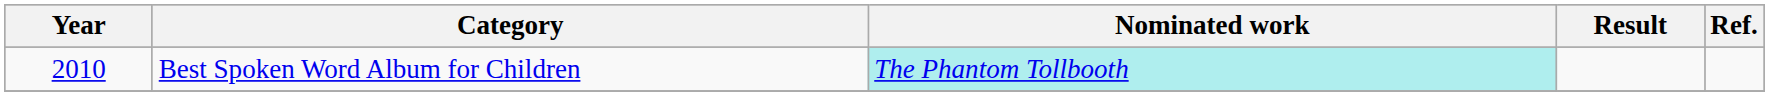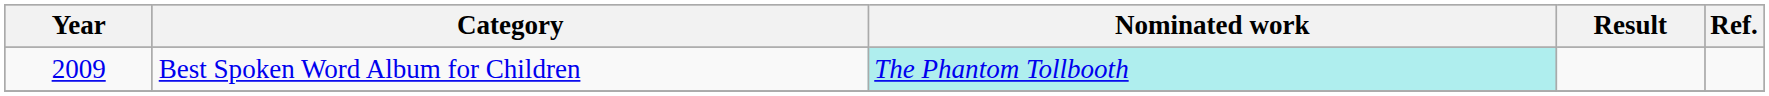 <table class=wikitable>
 <tr>
 <th scope="col" style="width:5em;">Year</th>
 <th scope="col" style="width:26em;">Category</th>
 <th scope="col" style="width:25em;">Nominated work</th>
 <th scope="col" style="width:5em;">Result</th>
 <th>Ref.</th>
 </tr>
 <tr>
-<td style="text-align:center;",><a href='#'>2010</a></td>
+<td style="text-align:center;",><a href='#'>2009</a></td>
 <td><a href='#'>Best Spoken Word Album for Children</a></td>
 <td style="background: paleturquoise;"><em><a href='#'>The Phantom Tollbooth</a></em></td>
 <td></td>
 <td></td>
 </tr>
 <tr>
 </tr>
 </table>
